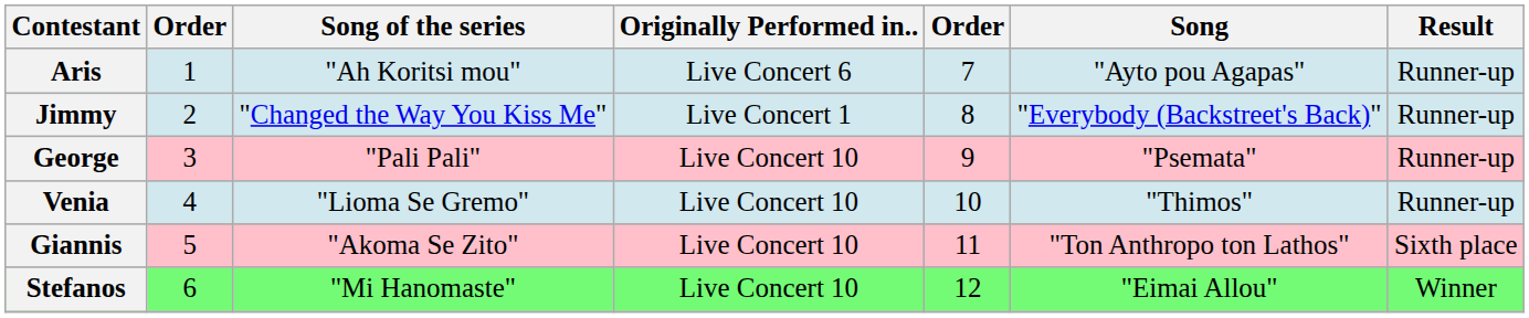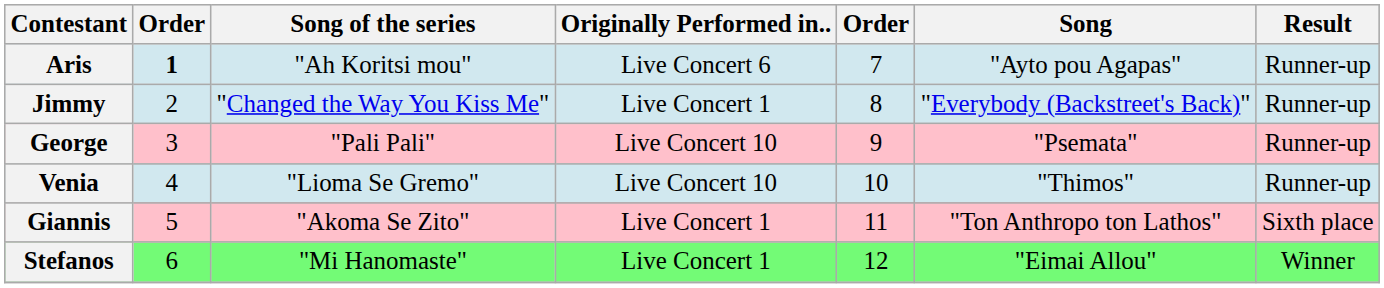 <table class="wikitable sortable plainrowheaders" style="text-align:center;">
 <tr>
 <th scope="col">Contestant</th>
 <th scope="col">Order</th>
 <th scope="col">Song of the series</th>
 <th scope="col">Originally Performed in..</th>
 <th scope="col">Order</th>
 <th scope="col">Song</th>
 <th scope="col">Result</th>
 </tr>
 <tr style="background:#D1E8EF">
 <th scope="row">Aris</th>
-<td>1</td>
+<td><strong>1</strong></td>
 <td>"Ah Koritsi mou"</td>
 <td>Live Concert 6</td>
 <td>7</td>
 <td>"Ayto pou Agapas"</td>
 <td>Runner-up</td>
 </tr>
 <tr style="background:#D1E8EF">
 <th scope="row">Jimmy</th>
 <td>2</td>
 <td>"<a href='#'>Changed the Way You Kiss Me</a>"</td>
 <td>Live Concert 1</td>
 <td>8</td>
 <td>"<a href='#'>Everybody (Backstreet's Back)</a>"</td>
 <td>Runner-up</td>
 </tr>
 <tr style="background:pink;">
 <th scope="row">George</th>
 <td>3</td>
 <td>"Pali Pali"</td>
 <td>Live Concert 10</td>
 <td>9</td>
 <td>"Psemata"</td>
 <td>Runner-up</td>
 </tr>
 <tr style="background:#D1E8EF">
 <th scope="row">Venia</th>
 <td>4</td>
 <td>"Lioma Se Gremo"</td>
 <td>Live Concert 10</td>
 <td>10</td>
 <td>"Thimos"</td>
 <td>Runner-up</td>
 </tr>
 <tr style="background:pink;">
 <th scope="row">Giannis</th>
 <td>5</td>
 <td>"Akoma Se Zito"</td>
-<td>Live Concert 10</td>
+<td>Live Concert 1</td>
 <td>11</td>
 <td>"Ton Anthropo ton Lathos"</td>
 <td>Sixth place</td>
 </tr>
 <tr style="background:#73FB76">
 <th scope="row">Stefanos</th>
 <td>6</td>
 <td>"Mi Hanomaste"</td>
-<td>Live Concert 10</td>
+<td>Live Concert 1</td>
 <td>12</td>
 <td>"Eimai Allou"</td>
 <td>Winner</td>
 </tr>
 <tr>
 </tr>
 </table>
